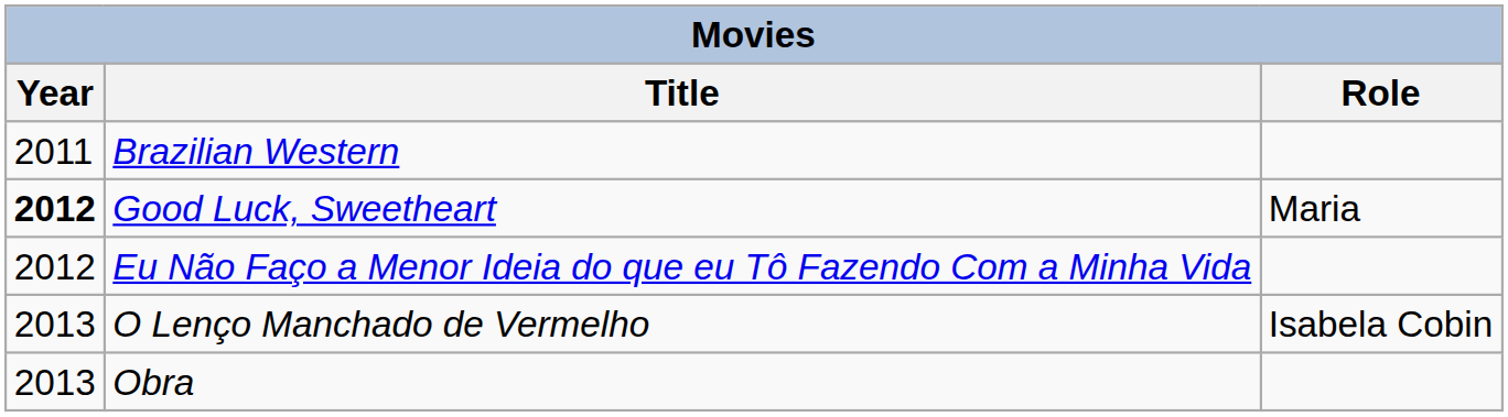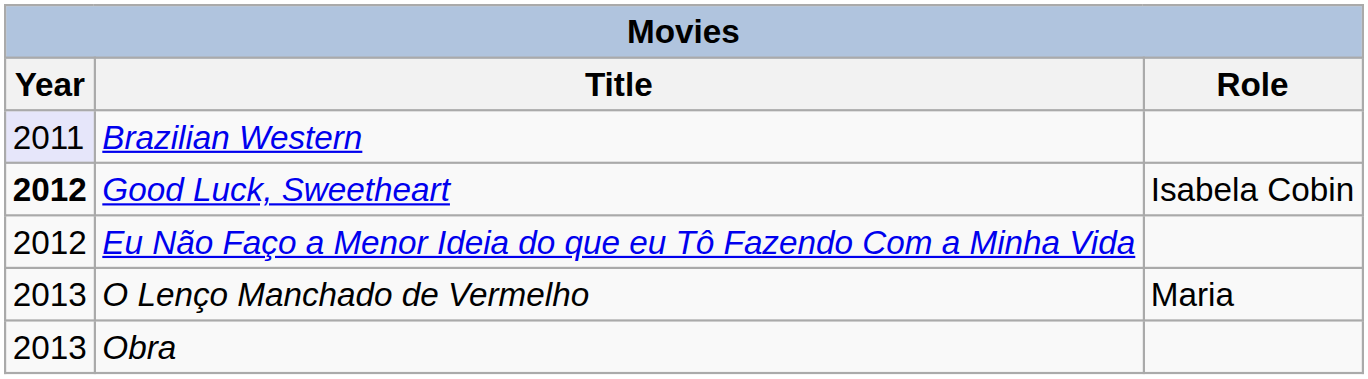 <table class="wikitable" style="font-size: 95%;">
 <tr>
 <th colspan="4" style="background: LightSteelBlue;">Movies</th>
 </tr>
 <tr>
 <th>Year</th>
 <th>Title</th>
 <th>Role</th>
 </tr>
 <tr>
-<td>2011</td>
+<td style="background: lavender;">2011</td>
 <td><em><a href='#'>Brazilian Western</a></em></td>
 <td></td>
 </tr>
 <tr>
 <td><strong>2012</strong></td>
 <td><em><a href='#'>Good Luck, Sweetheart</a></em></td>
-<td>Maria</td>
+<td>Isabela Cobin</td>
 </tr>
 <tr>
 <td>2012</td>
 <td><em><a href='#'>Eu Não Faço a Menor Ideia do que eu Tô Fazendo Com a Minha Vida</a></em></td>
 <td></td>
 </tr>
 <tr>
 <td>2013</td>
 <td><em>O Lenço Manchado de Vermelho</em></td>
-<td>Isabela Cobin</td>
+<td>Maria</td>
 </tr>
 <tr>
 <td>2013</td>
 <td><em>Obra</em></td>
 <td></td>
 </tr>
 </table>
